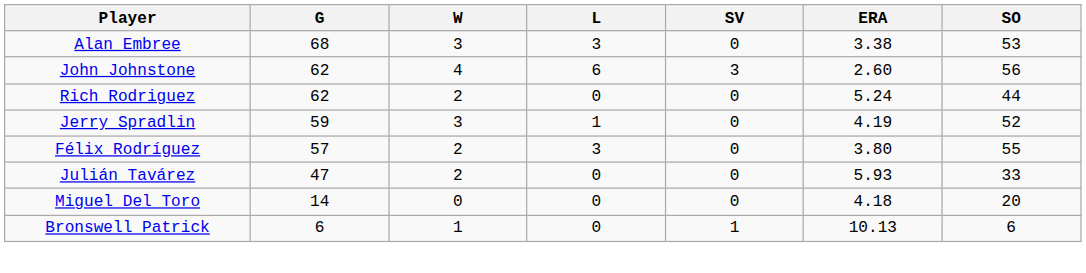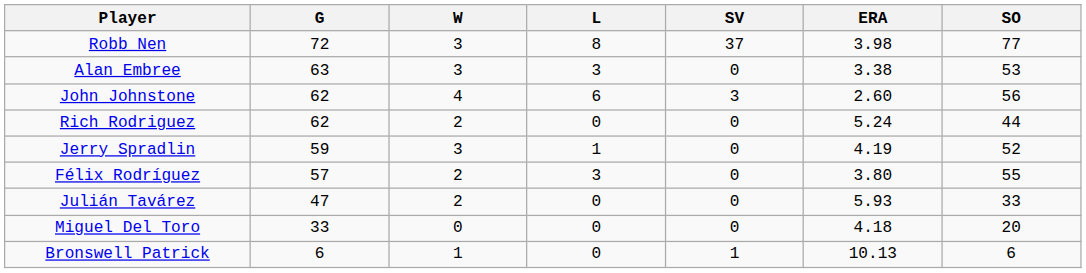 <table class="wikitable sortable">
 <tr>
 <th bgcolor="#DDDDFF" width="16%">Player</th>
 <th bgcolor="#DDDDFF" width="9%">G</th>
 <th bgcolor="#DDDDFF" width="9%">W</th>
 <th bgcolor="#DDDDFF" width="9%">L</th>
 <th bgcolor="#DDDDFF" width="9%">SV</th>
 <th bgcolor="#DDDDFF" width="9%">ERA</th>
 <th bgcolor="#DDDDFF" width="9%">SO</th>
 </tr>
 <tr align=center>
+<td><a href='#'>Robb Nen</a></td>
+<td>72</td>
+<td>3</td>
+<td>8</td>
+<td>37</td>
+<td>3.98</td>
+<td>77</td>
+</tr>
+<tr align=center>
 <td><a href='#'>Alan Embree</a></td>
-<td>68</td>
+<td>63</td>
 <td>3</td>
 <td>3</td>
 <td>0</td>
 <td>3.38</td>
 <td>53</td>
 </tr>
 <tr align=center>
 <td><a href='#'>John Johnstone</a></td>
 <td>62</td>
 <td>4</td>
 <td>6</td>
 <td>3</td>
 <td>2.60</td>
 <td>56</td>
 </tr>
 <tr align=center>
 <td><a href='#'>Rich Rodriguez</a></td>
 <td>62</td>
 <td>2</td>
 <td>0</td>
 <td>0</td>
 <td>5.24</td>
 <td>44</td>
 </tr>
 <tr align=center>
 <td><a href='#'>Jerry Spradlin</a></td>
 <td>59</td>
 <td>3</td>
 <td>1</td>
 <td>0</td>
 <td>4.19</td>
 <td>52</td>
 </tr>
 <tr align=center>
 <td><a href='#'>Félix Rodríguez</a></td>
 <td>57</td>
 <td>2</td>
 <td>3</td>
 <td>0</td>
 <td>3.80</td>
 <td>55</td>
 </tr>
 <tr align=center>
 <td><a href='#'>Julián Tavárez</a></td>
 <td>47</td>
 <td>2</td>
 <td>0</td>
 <td>0</td>
 <td>5.93</td>
 <td>33</td>
 </tr>
 <tr align=center>
 <td><a href='#'>Miguel Del Toro</a></td>
-<td>14</td>
+<td>33</td>
 <td>0</td>
 <td>0</td>
 <td>0</td>
 <td>4.18</td>
 <td>20</td>
 </tr>
 <tr align=center>
 <td><a href='#'>Bronswell Patrick</a></td>
 <td>6</td>
 <td>1</td>
 <td>0</td>
 <td>1</td>
 <td>10.13</td>
 <td>6</td>
 </tr>
 </table>
